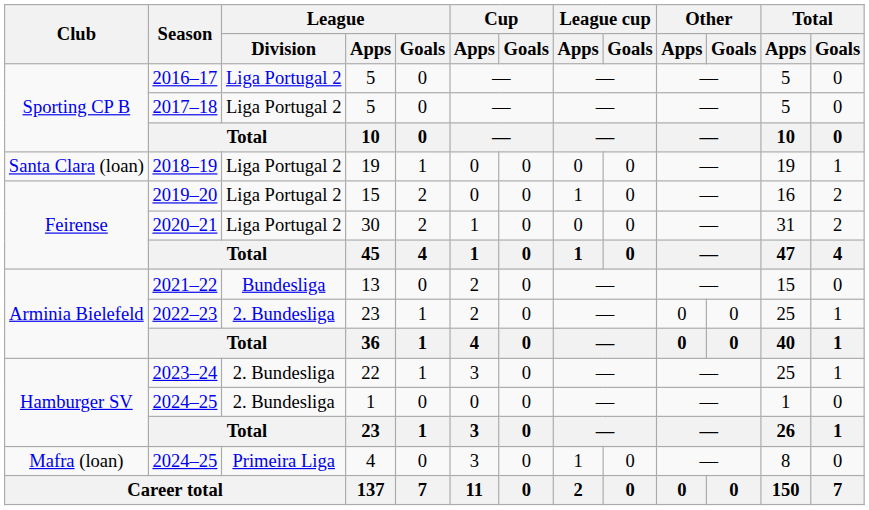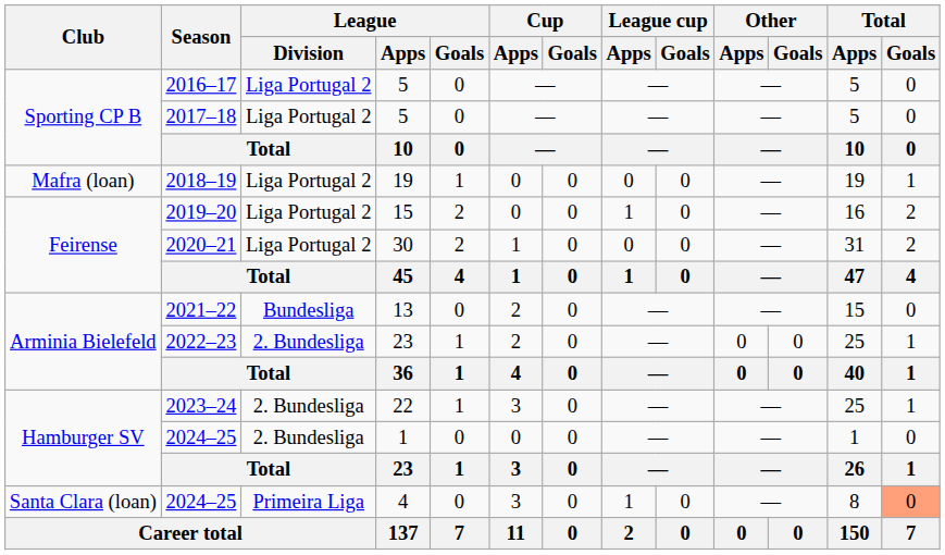 <table class="wikitable" style="text-align: center;">
 <tr>
 <th rowspan="2">Club</th>
 <th rowspan="2">Season</th>
 <th colspan="3">League</th>
 <th colspan="2">Cup</th>
 <th colspan="2">League cup</th>
 <th colspan="2">Other</th>
 <th colspan="2">Total</th>
 </tr>
 <tr>
 <th>Division</th>
 <th>Apps</th>
 <th>Goals</th>
 <th>Apps</th>
 <th>Goals</th>
 <th>Apps</th>
 <th>Goals</th>
 <th>Apps</th>
 <th>Goals</th>
 <th>Apps</th>
 <th>Goals</th>
 </tr>
 <tr>
 <td rowspan="3"><a href='#'>Sporting CP B</a></td>
 <td><a href='#'>2016–17</a></td>
 <td><a href='#'>Liga Portugal 2</a></td>
 <td>5</td>
 <td>0</td>
 <td colspan="2">—</td>
 <td colspan="2">—</td>
 <td colspan="2">—</td>
 <td>5</td>
 <td>0</td>
 </tr>
 <tr>
 <td><a href='#'>2017–18</a></td>
 <td>Liga Portugal 2</td>
 <td>5</td>
 <td>0</td>
 <td colspan="2">—</td>
 <td colspan="2">—</td>
 <td colspan="2">—</td>
 <td>5</td>
 <td>0</td>
 </tr>
 <tr>
 <th colspan="2">Total</th>
 <th>10</th>
 <th>0</th>
 <th colspan="2">—</th>
 <th colspan="2">—</th>
 <th colspan="2">—</th>
 <th>10</th>
 <th>0</th>
 </tr>
 <tr>
-<td><a href='#'>Santa Clara</a> (loan)</td>
+<td><a href='#'>Mafra</a> (loan)</td>
 <td><a href='#'>2018–19</a></td>
 <td>Liga Portugal 2</td>
 <td>19</td>
 <td>1</td>
 <td>0</td>
 <td>0</td>
 <td>0</td>
 <td>0</td>
 <td colspan="2">—</td>
 <td>19</td>
 <td>1</td>
 </tr>
 <tr>
 <td rowspan="3"><a href='#'>Feirense</a></td>
 <td><a href='#'>2019–20</a></td>
 <td>Liga Portugal 2</td>
 <td>15</td>
 <td>2</td>
 <td>0</td>
 <td>0</td>
 <td>1</td>
 <td>0</td>
 <td colspan="2">—</td>
 <td>16</td>
 <td>2</td>
 </tr>
 <tr>
 <td><a href='#'>2020–21</a></td>
 <td>Liga Portugal 2</td>
 <td>30</td>
 <td>2</td>
 <td>1</td>
 <td>0</td>
 <td>0</td>
 <td>0</td>
 <td colspan="2">—</td>
 <td>31</td>
 <td>2</td>
 </tr>
 <tr>
 <th colspan="2">Total</th>
 <th>45</th>
 <th>4</th>
 <th>1</th>
 <th>0</th>
 <th>1</th>
 <th>0</th>
 <th colspan="2">—</th>
 <th>47</th>
 <th>4</th>
 </tr>
 <tr>
 <td rowspan="3"><a href='#'>Arminia Bielefeld</a></td>
 <td><a href='#'>2021–22</a></td>
 <td><a href='#'>Bundesliga</a></td>
 <td>13</td>
 <td>0</td>
 <td>2</td>
 <td>0</td>
 <td colspan="2">—</td>
 <td colspan="2">—</td>
 <td>15</td>
 <td>0</td>
 </tr>
 <tr>
 <td><a href='#'>2022–23</a></td>
 <td><a href='#'>2. Bundesliga</a></td>
 <td>23</td>
 <td>1</td>
 <td>2</td>
 <td>0</td>
 <td colspan="2">—</td>
 <td>0</td>
 <td>0</td>
 <td>25</td>
 <td>1</td>
 </tr>
 <tr>
 <th colspan="2">Total</th>
 <th>36</th>
 <th>1</th>
 <th>4</th>
 <th>0</th>
 <th colspan="2">—</th>
 <th>0</th>
 <th>0</th>
 <th>40</th>
 <th>1</th>
 </tr>
 <tr>
 <td rowspan="3"><a href='#'>Hamburger SV</a></td>
 <td><a href='#'>2023–24</a></td>
 <td>2. Bundesliga</td>
 <td>22</td>
 <td>1</td>
 <td>3</td>
 <td>0</td>
 <td colspan="2">—</td>
 <td colspan="2">—</td>
 <td>25</td>
 <td>1</td>
 </tr>
 <tr>
 <td><a href='#'>2024–25</a></td>
 <td>2. Bundesliga</td>
 <td>1</td>
 <td>0</td>
 <td>0</td>
 <td>0</td>
 <td colspan="2">—</td>
 <td colspan="2">—</td>
 <td>1</td>
 <td>0</td>
 </tr>
 <tr>
 <th colspan="2">Total</th>
 <th>23</th>
 <th>1</th>
 <th>3</th>
 <th>0</th>
 <th colspan="2">—</th>
 <th colspan="2">—</th>
 <th>26</th>
 <th>1</th>
 </tr>
 <tr>
-<td><a href='#'>Mafra</a> (loan)</td>
+<td><a href='#'>Santa Clara</a> (loan)</td>
 <td><a href='#'>2024–25</a></td>
 <td><a href='#'>Primeira Liga</a></td>
 <td>4</td>
 <td>0</td>
 <td>3</td>
 <td>0</td>
 <td>1</td>
 <td>0</td>
 <td colspan="2">—</td>
 <td>8</td>
-<td>0</td>
+<td style="background: lightsalmon;">0</td>
 </tr>
 <tr>
 <th colspan="3">Career total</th>
 <th>137</th>
 <th>7</th>
 <th>11</th>
 <th>0</th>
 <th>2</th>
 <th>0</th>
 <th>0</th>
 <th>0</th>
 <th>150</th>
 <th>7</th>
 </tr>
 </table>
